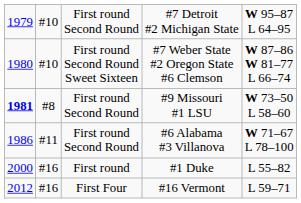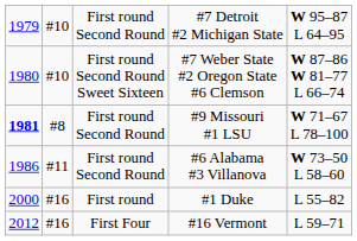 <table class="wikitable">
 <tr style="text-align:center;">
 <td><a href='#'>1979</a></td>
 <td>#10</td>
 <td>First round<br>Second Round</td>
 <td>#7 Detroit<br>#2 Michigan State</td>
 <td><strong>W</strong> 95–87<br>L 64–95</td>
 </tr>
 <tr style="text-align:center;">
 <td><a href='#'>1980</a></td>
 <td>#10</td>
 <td>First round<br>Second Round<br>Sweet Sixteen</td>
 <td>#7 Weber State<br>#2 Oregon State<br>#6 Clemson</td>
 <td><strong>W</strong> 87–86<br><strong>W</strong> 81–77<br>L 66–74</td>
 </tr>
 <tr style="text-align:center;">
 <td><strong><a href='#'>1981</a></strong></td>
 <td>#8</td>
 <td>First round<br>Second Round</td>
 <td>#9 Missouri<br>#1 LSU</td>
-<td><strong>W</strong> 73–50<br>L 58–60</td>
+<td><strong>W</strong> 71–67<br>L 78–100</td>
 </tr>
 <tr style="text-align:center;">
 <td><a href='#'>1986</a></td>
 <td>#11</td>
 <td>First round<br>Second Round</td>
 <td>#6 Alabama<br>#3 Villanova</td>
-<td><strong>W</strong> 71–67<br>L 78–100</td>
+<td><strong>W</strong> 73–50<br>L 58–60</td>
 </tr>
 <tr style="text-align:center;">
 <td><a href='#'>2000</a></td>
 <td>#16</td>
 <td>First round</td>
 <td>#1 Duke</td>
 <td>L 55–82</td>
 </tr>
 <tr style="text-align:center;">
 <td><a href='#'>2012</a></td>
 <td>#16</td>
 <td>First Four</td>
 <td>#16 Vermont</td>
 <td>L 59–71</td>
 </tr>
 </table>
